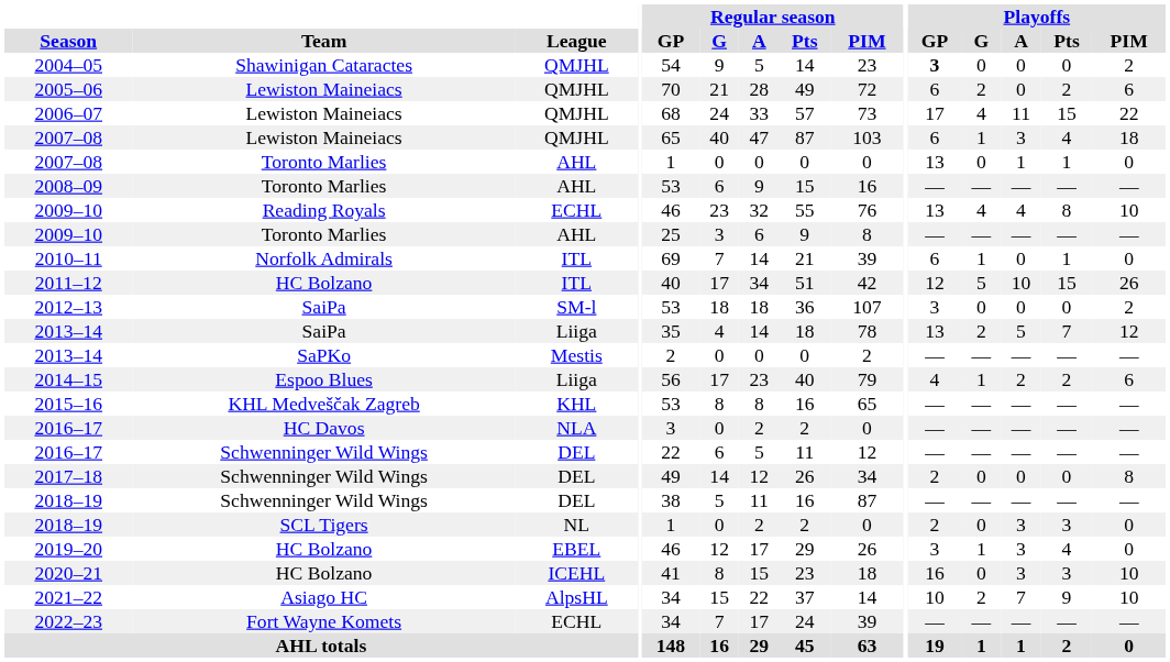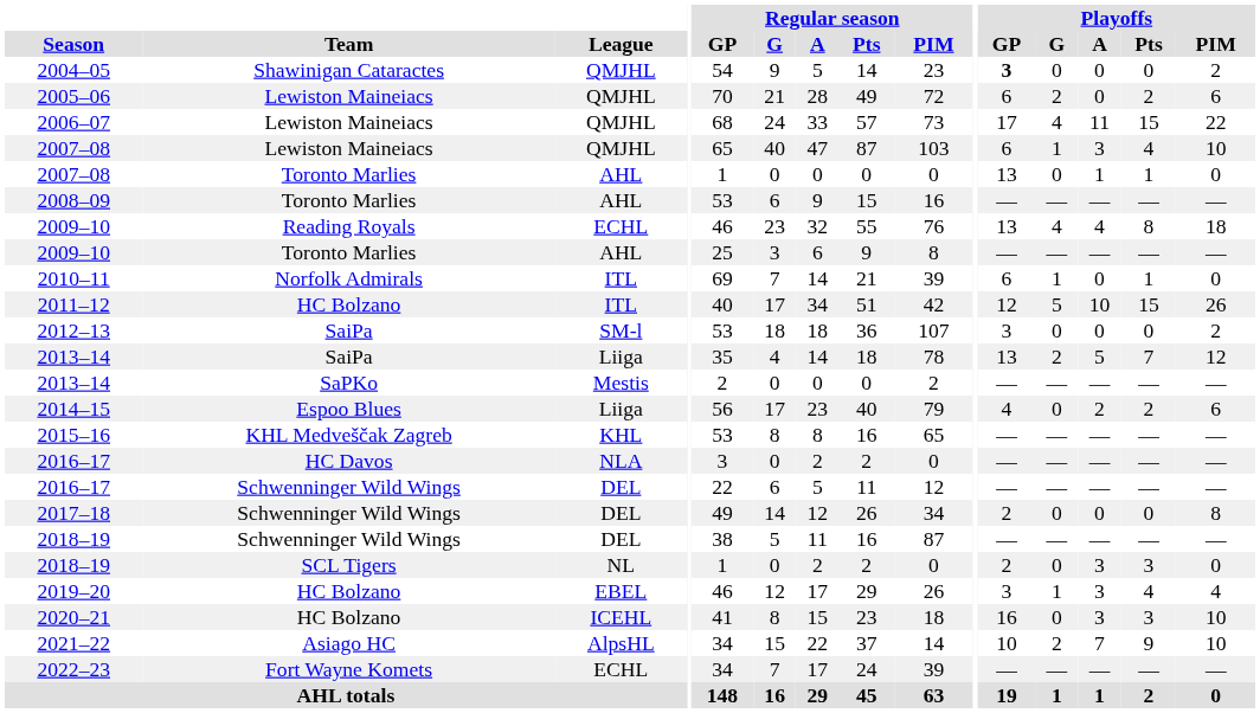 <table border="0" cellpadding="1" cellspacing="0" style="text-align:center; width:60em">
 <tr bgcolor="#e0e0e0">
 <th colspan="3" bgcolor="#ffffff"></th>
 <th rowspan="99" bgcolor="#ffffff"></th>
 <th colspan="5"><a href='#'>Regular season</a></th>
 <th rowspan="99" bgcolor="#ffffff"></th>
 <th colspan="5"><a href='#'>Playoffs</a></th>
 </tr>
 <tr bgcolor="#e0e0e0">
 <th><a href='#'>Season</a></th>
 <th>Team</th>
 <th>League</th>
 <th>GP</th>
 <th><a href='#'>G</a></th>
 <th><a href='#'>A</a></th>
 <th><a href='#'>Pts</a></th>
 <th><a href='#'>PIM</a></th>
 <th>GP</th>
 <th>G</th>
 <th>A</th>
 <th>Pts</th>
 <th>PIM</th>
 </tr>
 <tr>
 <td><a href='#'>2004–05</a></td>
 <td><a href='#'>Shawinigan Cataractes</a></td>
 <td><a href='#'>QMJHL</a></td>
 <td>54</td>
 <td>9</td>
 <td>5</td>
 <td>14</td>
 <td>23</td>
 <td><strong>3</strong></td>
 <td>0</td>
 <td>0</td>
 <td>0</td>
 <td>2</td>
 </tr>
 <tr style="background:#f0f0f0;">
 <td><a href='#'>2005–06</a></td>
 <td><a href='#'>Lewiston Maineiacs</a></td>
 <td>QMJHL</td>
 <td>70</td>
 <td>21</td>
 <td>28</td>
 <td>49</td>
 <td>72</td>
 <td>6</td>
 <td>2</td>
 <td>0</td>
 <td>2</td>
 <td>6</td>
 </tr>
 <tr>
 <td><a href='#'>2006–07</a></td>
 <td>Lewiston Maineiacs</td>
 <td>QMJHL</td>
 <td>68</td>
 <td>24</td>
 <td>33</td>
 <td>57</td>
 <td>73</td>
 <td>17</td>
 <td>4</td>
 <td>11</td>
 <td>15</td>
 <td>22</td>
 </tr>
 <tr style="background:#f0f0f0;">
 <td><a href='#'>2007–08</a></td>
 <td>Lewiston Maineiacs</td>
 <td>QMJHL</td>
 <td>65</td>
 <td>40</td>
 <td>47</td>
 <td>87</td>
 <td>103</td>
 <td>6</td>
 <td>1</td>
 <td>3</td>
 <td>4</td>
-<td>18</td>
+<td>10</td>
 </tr>
 <tr>
 <td><a href='#'>2007–08</a></td>
 <td><a href='#'>Toronto Marlies</a></td>
 <td><a href='#'>AHL</a></td>
 <td>1</td>
 <td>0</td>
 <td>0</td>
 <td>0</td>
 <td>0</td>
 <td>13</td>
 <td>0</td>
 <td>1</td>
 <td>1</td>
 <td>0</td>
 </tr>
 <tr style="background:#f0f0f0;">
 <td><a href='#'>2008–09</a></td>
 <td>Toronto Marlies</td>
 <td>AHL</td>
 <td>53</td>
 <td>6</td>
 <td>9</td>
 <td>15</td>
 <td>16</td>
 <td>—</td>
 <td>—</td>
 <td>—</td>
 <td>—</td>
 <td>—</td>
 </tr>
 <tr>
 <td><a href='#'>2009–10</a></td>
 <td><a href='#'>Reading Royals</a></td>
 <td><a href='#'>ECHL</a></td>
 <td>46</td>
 <td>23</td>
 <td>32</td>
 <td>55</td>
 <td>76</td>
 <td>13</td>
 <td>4</td>
 <td>4</td>
 <td>8</td>
-<td>10</td>
+<td>18</td>
 </tr>
 <tr style="background:#f0f0f0;">
 <td><a href='#'>2009–10</a></td>
 <td>Toronto Marlies</td>
 <td>AHL</td>
 <td>25</td>
 <td>3</td>
 <td>6</td>
 <td>9</td>
 <td>8</td>
 <td>—</td>
 <td>—</td>
 <td>—</td>
 <td>—</td>
 <td>—</td>
 </tr>
 <tr>
 <td><a href='#'>2010–11</a></td>
 <td><a href='#'>Norfolk Admirals</a></td>
 <td><a href='#'>ITL</a></td>
 <td>69</td>
 <td>7</td>
 <td>14</td>
 <td>21</td>
 <td>39</td>
 <td>6</td>
 <td>1</td>
 <td>0</td>
 <td>1</td>
 <td>0</td>
 </tr>
 <tr style="background:#f0f0f0;">
 <td><a href='#'>2011–12</a></td>
 <td><a href='#'>HC Bolzano</a></td>
 <td><a href='#'>ITL</a></td>
 <td>40</td>
 <td>17</td>
 <td>34</td>
 <td>51</td>
 <td>42</td>
 <td>12</td>
 <td>5</td>
 <td>10</td>
 <td>15</td>
 <td>26</td>
 </tr>
 <tr>
 <td><a href='#'>2012–13</a></td>
 <td><a href='#'>SaiPa</a></td>
 <td><a href='#'>SM-l</a></td>
 <td>53</td>
 <td>18</td>
 <td>18</td>
 <td>36</td>
 <td>107</td>
 <td>3</td>
 <td>0</td>
 <td>0</td>
 <td>0</td>
 <td>2</td>
 </tr>
 <tr style="background:#f0f0f0;">
 <td><a href='#'>2013–14</a></td>
 <td>SaiPa</td>
 <td>Liiga</td>
 <td>35</td>
 <td>4</td>
 <td>14</td>
 <td>18</td>
 <td>78</td>
 <td>13</td>
 <td>2</td>
 <td>5</td>
 <td>7</td>
 <td>12</td>
 </tr>
 <tr>
 <td><a href='#'>2013–14</a></td>
 <td><a href='#'>SaPKo</a></td>
 <td><a href='#'>Mestis</a></td>
 <td>2</td>
 <td>0</td>
 <td>0</td>
 <td>0</td>
 <td>2</td>
 <td>—</td>
 <td>—</td>
 <td>—</td>
 <td>—</td>
 <td>—</td>
 </tr>
 <tr style="background:#f0f0f0;">
 <td><a href='#'>2014–15</a></td>
 <td><a href='#'>Espoo Blues</a></td>
 <td>Liiga</td>
 <td>56</td>
 <td>17</td>
 <td>23</td>
 <td>40</td>
 <td>79</td>
 <td>4</td>
-<td>1</td>
+<td>0</td>
 <td>2</td>
 <td>2</td>
 <td>6</td>
 </tr>
 <tr>
 <td><a href='#'>2015–16</a></td>
 <td><a href='#'>KHL Medveščak Zagreb</a></td>
 <td><a href='#'>KHL</a></td>
 <td>53</td>
 <td>8</td>
 <td>8</td>
 <td>16</td>
 <td>65</td>
 <td>—</td>
 <td>—</td>
 <td>—</td>
 <td>—</td>
 <td>—</td>
 </tr>
 <tr style="background:#f0f0f0;">
 <td><a href='#'>2016–17</a></td>
 <td><a href='#'>HC Davos</a></td>
 <td><a href='#'>NLA</a></td>
 <td>3</td>
 <td>0</td>
 <td>2</td>
 <td>2</td>
 <td>0</td>
 <td>—</td>
 <td>—</td>
 <td>—</td>
 <td>—</td>
 <td>—</td>
 </tr>
 <tr>
 <td><a href='#'>2016–17</a></td>
 <td><a href='#'>Schwenninger Wild Wings</a></td>
 <td><a href='#'>DEL</a></td>
 <td>22</td>
 <td>6</td>
 <td>5</td>
 <td>11</td>
 <td>12</td>
 <td>—</td>
 <td>—</td>
 <td>—</td>
 <td>—</td>
 <td>—</td>
 </tr>
 <tr style="background:#f0f0f0;">
 <td><a href='#'>2017–18</a></td>
 <td>Schwenninger Wild Wings</td>
 <td>DEL</td>
 <td>49</td>
 <td>14</td>
 <td>12</td>
 <td>26</td>
 <td>34</td>
 <td>2</td>
 <td>0</td>
 <td>0</td>
 <td>0</td>
 <td>8</td>
 </tr>
 <tr>
 <td><a href='#'>2018–19</a></td>
 <td>Schwenninger Wild Wings</td>
 <td>DEL</td>
 <td>38</td>
 <td>5</td>
 <td>11</td>
 <td>16</td>
 <td>87</td>
 <td>—</td>
 <td>—</td>
 <td>—</td>
 <td>—</td>
 <td>—</td>
 </tr>
 <tr style="background:#f0f0f0;">
 <td><a href='#'>2018–19</a></td>
 <td><a href='#'>SCL Tigers</a></td>
 <td>NL</td>
 <td>1</td>
 <td>0</td>
 <td>2</td>
 <td>2</td>
 <td>0</td>
 <td>2</td>
 <td>0</td>
 <td>3</td>
 <td>3</td>
 <td>0</td>
 </tr>
 <tr>
 <td><a href='#'>2019–20</a></td>
 <td><a href='#'>HC Bolzano</a></td>
 <td><a href='#'>EBEL</a></td>
 <td>46</td>
 <td>12</td>
 <td>17</td>
 <td>29</td>
 <td>26</td>
 <td>3</td>
 <td>1</td>
 <td>3</td>
 <td>4</td>
-<td>0</td>
+<td>4</td>
 </tr>
 <tr style="background:#f0f0f0;">
 <td><a href='#'>2020–21</a></td>
 <td>HC Bolzano</td>
 <td><a href='#'>ICEHL</a></td>
 <td>41</td>
 <td>8</td>
 <td>15</td>
 <td>23</td>
 <td>18</td>
 <td>16</td>
 <td>0</td>
 <td>3</td>
 <td>3</td>
 <td>10</td>
 </tr>
 <tr>
 <td><a href='#'>2021–22</a></td>
 <td><a href='#'>Asiago HC</a></td>
 <td><a href='#'>AlpsHL</a></td>
 <td>34</td>
 <td>15</td>
 <td>22</td>
 <td>37</td>
 <td>14</td>
 <td>10</td>
 <td>2</td>
 <td>7</td>
 <td>9</td>
 <td>10</td>
 </tr>
 <tr style="background:#f0f0f0;">
 <td><a href='#'>2022–23</a></td>
 <td><a href='#'>Fort Wayne Komets</a></td>
 <td>ECHL</td>
 <td>34</td>
 <td>7</td>
 <td>17</td>
 <td>24</td>
 <td>39</td>
 <td>—</td>
 <td>—</td>
 <td>—</td>
 <td>—</td>
 <td>—</td>
 </tr>
 <tr bgcolor="#e0e0e0">
 <th colspan="3">AHL totals</th>
 <th>148</th>
 <th>16</th>
 <th>29</th>
 <th>45</th>
 <th>63</th>
 <th>19</th>
 <th>1</th>
 <th>1</th>
 <th>2</th>
 <th>0</th>
 </tr>
 </table>
